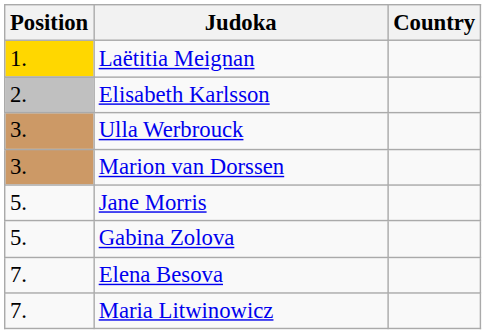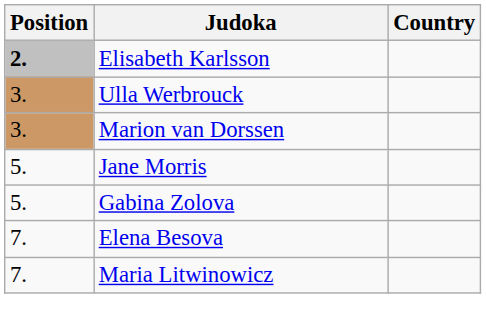 <table class=wikitable>
 <tr>
 <th width=10>Position</th>
 <th width=200>Judoka</th>
 <th width=10>Country</th>
 </tr>
 <tr>
-<td bgcolor=gold>1.</td>
-<td><a href='#'>Laëtitia Meignan</a></td>
-<td></td>
-</tr>
-<tr>
-<td bgcolor=silver>2.</td>
+<td bgcolor=silver><strong>2.</strong></td>
 <td><a href='#'>Elisabeth Karlsson</a></td>
 <td></td>
 </tr>
 <tr>
 <td bgcolor=CC9966>3.</td>
 <td><a href='#'>Ulla Werbrouck</a></td>
 <td></td>
 </tr>
 <tr>
 <td bgcolor=CC9966>3.</td>
 <td><a href='#'>Marion van Dorssen</a></td>
 <td></td>
 </tr>
 <tr>
 <td>5.</td>
 <td><a href='#'>Jane Morris</a></td>
 <td></td>
 </tr>
 <tr>
 <td>5.</td>
 <td><a href='#'>Gabina Zolova</a></td>
 <td></td>
 </tr>
 <tr>
 <td>7.</td>
 <td><a href='#'>Elena Besova</a></td>
 <td></td>
 </tr>
 <tr>
 <td>7.</td>
 <td><a href='#'>Maria Litwinowicz</a></td>
 <td></td>
 </tr>
 </table>
